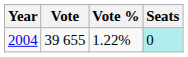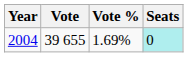 <table class="wikitable">
 <tr>
 <th>Year</th>
 <th>Vote</th>
 <th>Vote %</th>
 <th>Seats</th>
 </tr>
 <tr>
 <td><a href='#'>2004</a></td>
 <td>39 655</td>
-<td>1.22%</td>
+<td>1.69%</td>
 <td style="background: paleturquoise;">0</td>
 </tr>
 </table>
